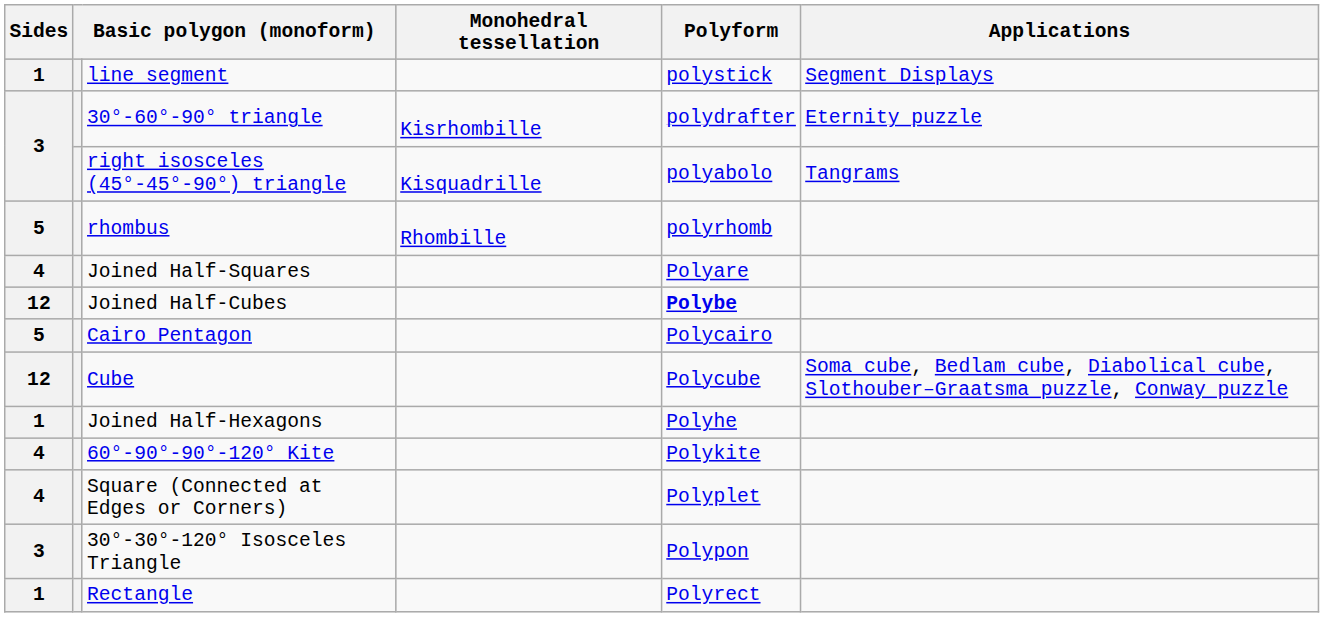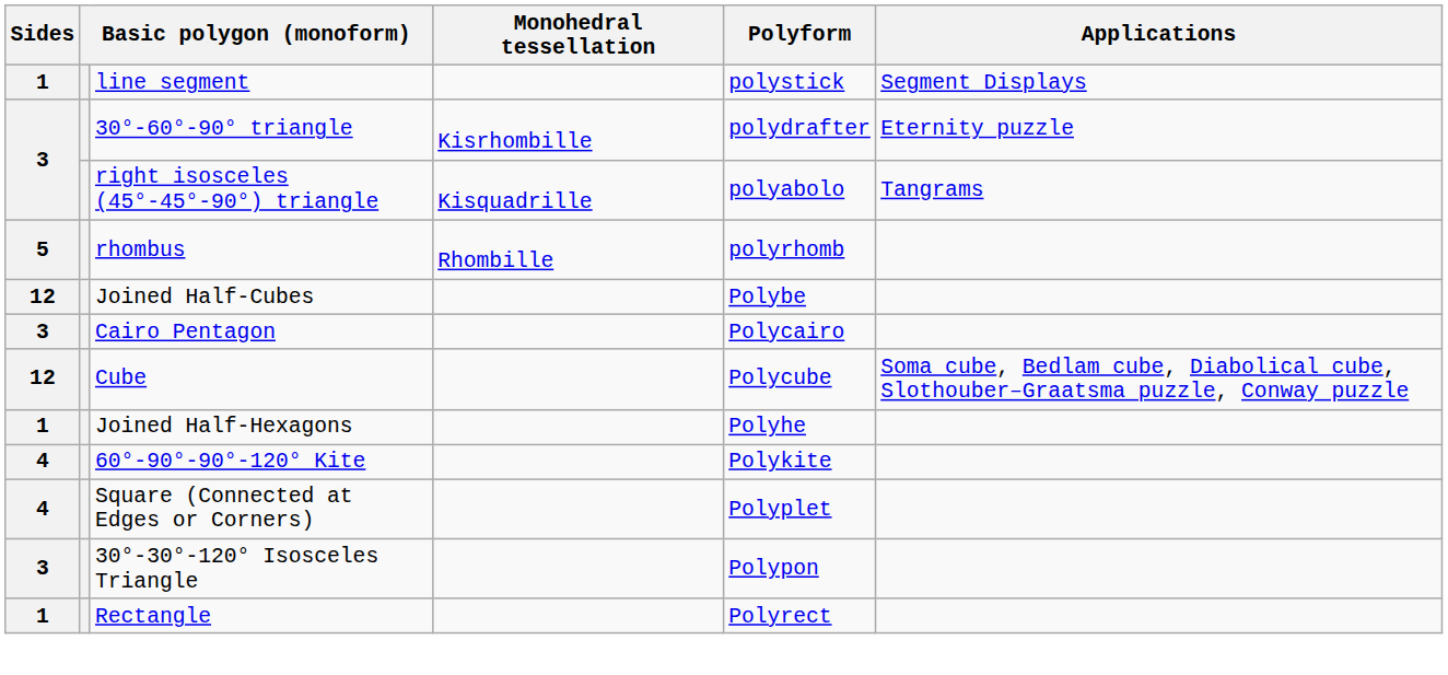 <table class=wikitable>
 <tr>
 <th>Sides</th>
 <th colspan="2">Basic polygon (monoform)</th>
 <th width=170>Monohedral<br>tessellation</th>
 <th>Polyform</th>
 <th>Applications</th>
 </tr>
 <tr>
 <th>1</th>
 <th></th>
 <td><a href='#'>line segment</a></td>
 <td></td>
 <td><a href='#'>polystick</a></td>
 <td><a href='#'>Segment Displays</a></td>
 </tr>
 <tr>
 <th rowspan=2>3</th>
 <th></th>
 <td><a href='#'>30°-60°-90° triangle</a></td>
 <td><br><a href='#'>Kisrhombille</a></td>
 <td><a href='#'>polydrafter</a></td>
 <td><a href='#'>Eternity puzzle</a></td>
 </tr>
 <tr>
 <th></th>
 <td><a href='#'>right isosceles (45°-45°-90°) triangle</a></td>
 <td><br><a href='#'>Kisquadrille</a></td>
 <td><a href='#'>polyabolo</a></td>
 <td><a href='#'>Tangrams</a></td>
 </tr>
 <tr>
 <th>5</th>
 <th></th>
 <td><a href='#'>rhombus</a></td>
 <td><br><a href='#'>Rhombille</a></td>
 <td><a href='#'>polyrhomb</a></td>
 <td></td>
 </tr>
 <tr>
-<th>4</th>
-<th></th>
-<td>Joined Half-Squares</td>
-<td></td>
-<td><a href='#'>Polyare</a></td>
-<td></td>
-</tr>
-<tr>
 <th>12</th>
 <th></th>
 <td>Joined Half-Cubes</td>
 <td></td>
-<td><strong><a href='#'>Polybe</a></strong></td>
+<td><a href='#'>Polybe</a></td>
 <td></td>
 </tr>
 <tr>
-<th>5</th>
+<th>3</th>
 <th></th>
 <td><a href='#'>Cairo Pentagon</a></td>
 <td></td>
 <td><a href='#'>Polycairo</a></td>
 <td></td>
 </tr>
 <tr>
 <th>12</th>
 <th></th>
 <td><a href='#'>Cube</a></td>
 <td></td>
 <td><a href='#'>Polycube</a></td>
 <td><a href='#'>Soma cube</a>, <a href='#'>Bedlam cube</a>, <a href='#'>Diabolical cube</a>, <a href='#'>Slothouber–Graatsma puzzle</a>, <a href='#'>Conway puzzle</a></td>
 </tr>
 <tr>
 <th>1</th>
 <th></th>
 <td>Joined Half-Hexagons</td>
 <td></td>
 <td><a href='#'>Polyhe</a></td>
 <td></td>
 </tr>
 <tr>
 <th>4</th>
 <th></th>
 <td><a href='#'>60°-90°-90°-120° Kite</a></td>
 <td></td>
 <td><a href='#'>Polykite</a></td>
 <td></td>
 </tr>
 <tr>
 <th>4</th>
 <th></th>
 <td>Square (Connected at Edges or Corners)</td>
 <td></td>
 <td><a href='#'>Polyplet</a></td>
 <td></td>
 </tr>
 <tr>
 <th>3</th>
 <th></th>
 <td>30°-30°-120° Isosceles Triangle</td>
 <td></td>
 <td><a href='#'>Polypon</a></td>
 <td></td>
 </tr>
 <tr>
 <th>1</th>
 <th></th>
 <td><a href='#'>Rectangle</a></td>
 <td></td>
 <td><a href='#'>Polyrect</a></td>
 <td></td>
 </tr>
 </table>
